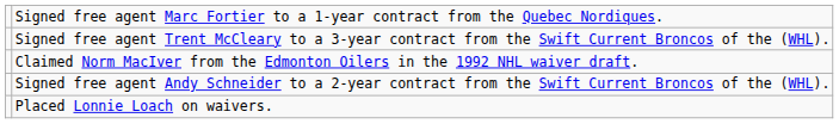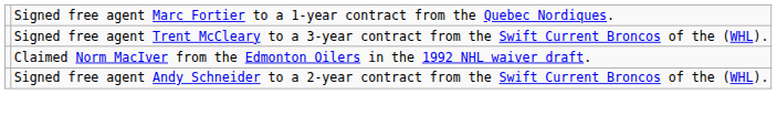 <table class="wikitable">
 <tr>
 <td></td>
 <td>Signed free agent <a href='#'>Marc Fortier</a> to a 1-year contract from the <a href='#'>Quebec Nordiques</a>.</td>
 </tr>
 <tr>
 <td></td>
 <td>Signed free agent <a href='#'>Trent McCleary</a> to a 3-year contract from the <a href='#'>Swift Current Broncos</a> of the (<a href='#'>WHL</a>).</td>
 </tr>
 <tr>
 <td></td>
 <td>Claimed <a href='#'>Norm MacIver</a> from the <a href='#'>Edmonton Oilers</a> in the <a href='#'>1992 NHL waiver draft</a>.</td>
 </tr>
 <tr>
 <td></td>
 <td>Signed free agent <a href='#'>Andy Schneider</a> to a 2-year contract from the <a href='#'>Swift Current Broncos</a> of the (<a href='#'>WHL</a>).</td>
 </tr>
-<tr>
-<td></td>
-<td>Placed <a href='#'>Lonnie Loach</a> on waivers.</td>
-</tr>
 </table>
